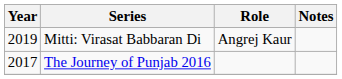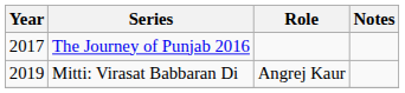 <table class="wikitable">
 <tr>
 <th>Year</th>
 <th>Series</th>
 <th>Role</th>
 <th>Notes</th>
 </tr>
 <tr>
+<td>2017</td>
+<td><a href='#'>The Journey of Punjab 2016</a></td>
+<td></td>
+<td></td>
+</tr>
+<tr>
 <td>2019</td>
 <td>Mitti: Virasat Babbaran Di</td>
 <td>Angrej Kaur</td>
 <td></td>
 </tr>
 <tr>
-<td>2017</td>
-<td><a href='#'>The Journey of Punjab 2016</a></td>
-<td></td>
-<td></td>
-</tr>
-<tr>
 </tr>
 </table>
